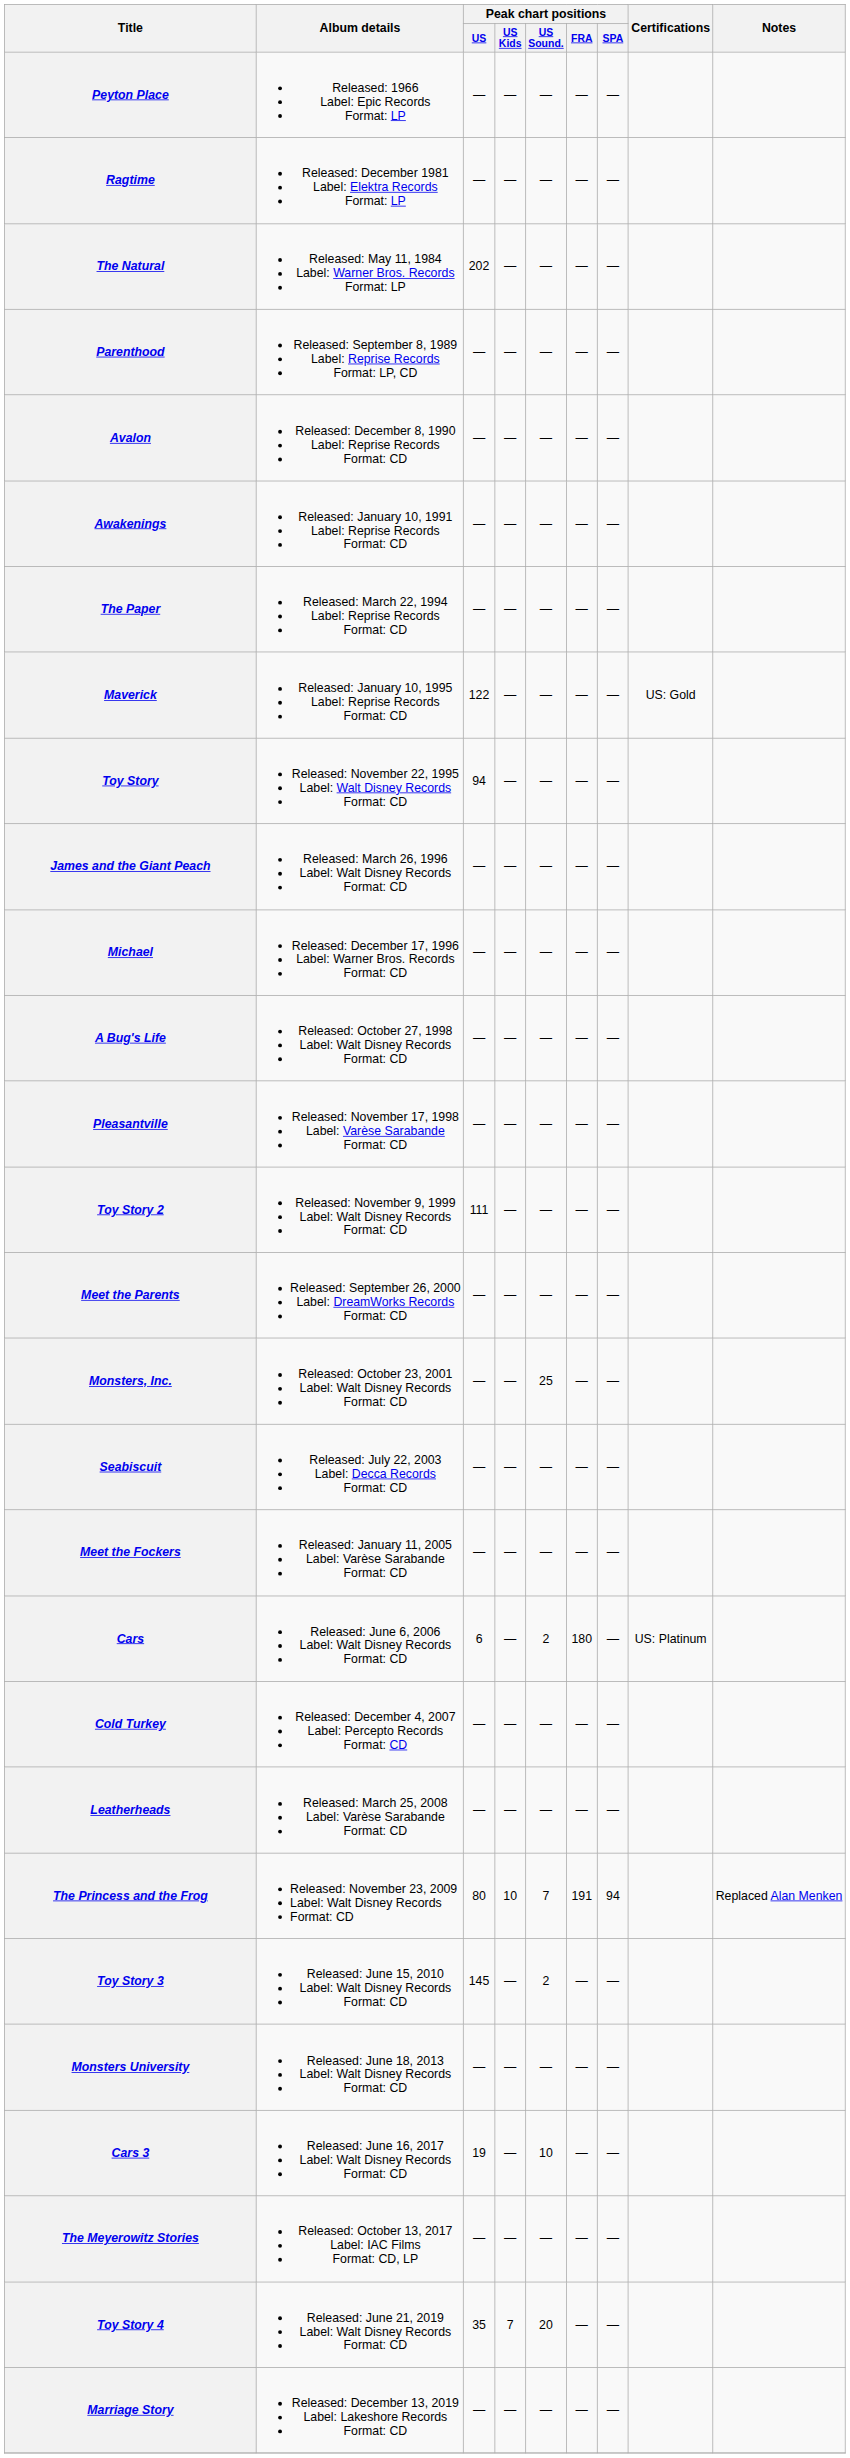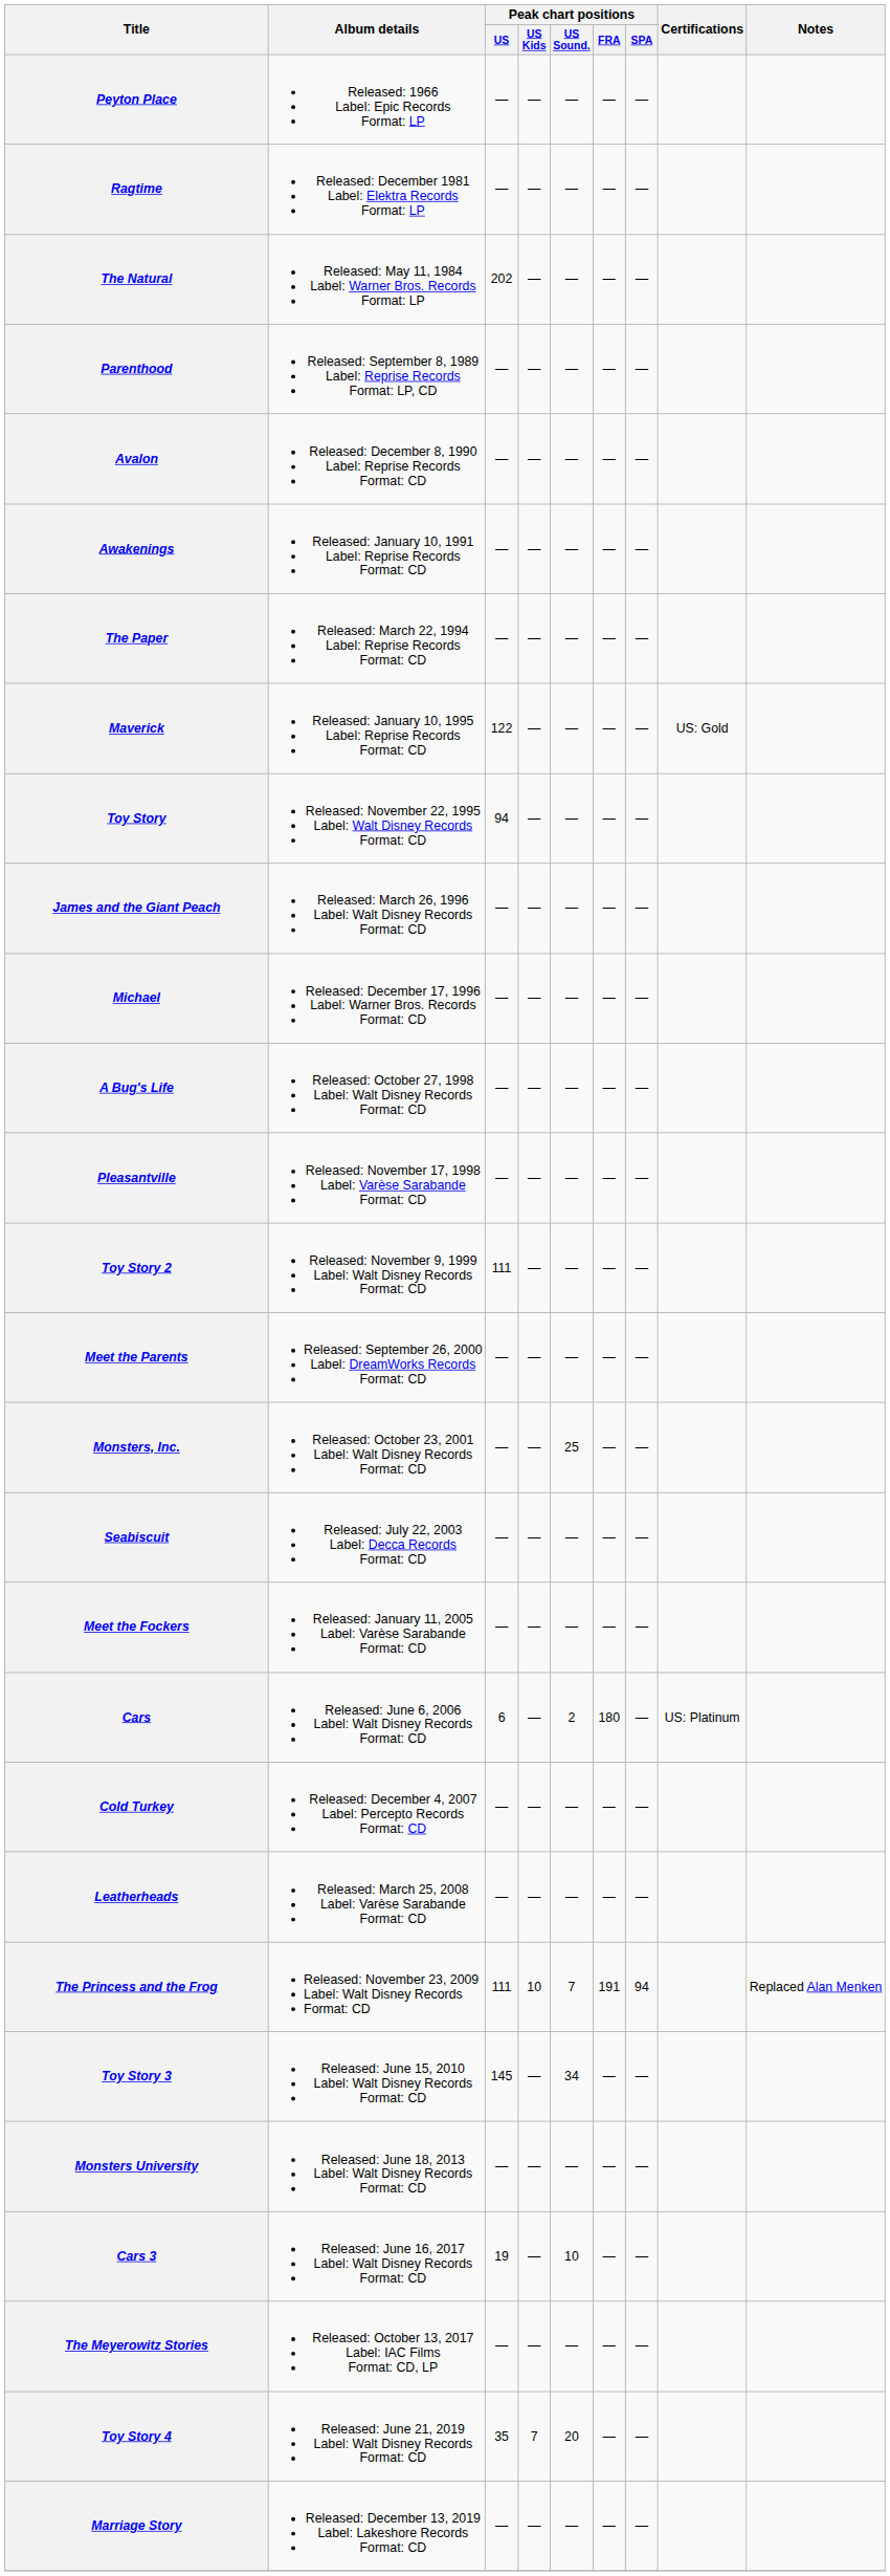 <table class="wikitable plainrowheaders" style="text-align:center;">
 <tr>
 <th rowspan="2" style="width:20em;">Title</th>
 <th rowspan="2">Album details</th>
 <th colspan="5">Peak chart positions</th>
 <th rowspan="2">Certifications</th>
 <th rowspan="2">Notes</th>
 </tr>
 <tr>
 <th scope="col" style="width:2.5em;font-size:85%"><a href='#'>US</a><br></th>
 <th scope="col" style="width:2.5em;font-size:85%"><a href='#'>US Kids</a><br></th>
 <th scope="col" style="width:2.5em;font-size:85%"><a href='#'>US Sound.</a><br></th>
 <th scope="col" style="width:2.5em;font-size:85%"><a href='#'>FRA</a><br></th>
 <th scope="col" style="width:2.5em;font-size:85%"><a href='#'>SPA</a><br></th>
 </tr>
 <tr>
 <th scope="row"><em><a href='#'>Peyton Place</a></em></th>
 <td><br><ul><li>Released: 1966</li><li>Label: Epic Records</li><li>Format: <a href='#'>LP</a></li></ul></td>
 <td>—</td>
 <td>—</td>
 <td>—</td>
 <td>—</td>
 <td>—</td>
 <td></td>
 <td></td>
 </tr>
 <tr>
 <th scope="row"><em><a href='#'>Ragtime</a></em></th>
 <td><br><ul><li>Released: December 1981</li><li>Label: <a href='#'>Elektra Records</a></li><li>Format: <a href='#'>LP</a></li></ul></td>
 <td>—</td>
 <td>—</td>
 <td>—</td>
 <td>—</td>
 <td>—</td>
 <td></td>
 <td></td>
 </tr>
 <tr>
 <th scope="row"><em><a href='#'>The Natural</a></em></th>
 <td><br><ul><li>Released: May 11, 1984</li><li>Label: <a href='#'>Warner Bros. Records</a></li><li>Format: LP</li></ul></td>
 <td>202</td>
 <td>—</td>
 <td>—</td>
 <td>—</td>
 <td>—</td>
 <td></td>
 <td></td>
 </tr>
 <tr>
 <th scope="row"><em><a href='#'>Parenthood</a></em></th>
 <td><br><ul><li>Released: September 8, 1989</li><li>Label: <a href='#'>Reprise Records</a></li><li>Format: LP, CD</li></ul></td>
 <td>—</td>
 <td>—</td>
 <td>—</td>
 <td>—</td>
 <td>—</td>
 <td></td>
 <td></td>
 </tr>
 <tr>
 <th scope="row"><em><a href='#'>Avalon</a></em></th>
 <td><br><ul><li>Released: December 8, 1990</li><li>Label: Reprise Records</li><li>Format: CD</li></ul></td>
 <td>—</td>
 <td>—</td>
 <td>—</td>
 <td>—</td>
 <td>—</td>
 <td></td>
 <td></td>
 </tr>
 <tr>
 <th scope="row"><em><a href='#'>Awakenings</a></em></th>
 <td><br><ul><li>Released: January 10, 1991</li><li>Label: Reprise Records</li><li>Format: CD</li></ul></td>
 <td>—</td>
 <td>—</td>
 <td>—</td>
 <td>—</td>
 <td>—</td>
 <td></td>
 <td></td>
 </tr>
 <tr>
 <th scope="row"><em><a href='#'>The Paper</a></em></th>
 <td><br><ul><li>Released: March 22, 1994</li><li>Label: Reprise Records</li><li>Format: CD</li></ul></td>
 <td>—</td>
 <td>—</td>
 <td>—</td>
 <td>—</td>
 <td>—</td>
 <td></td>
 <td></td>
 </tr>
 <tr>
 <th scope="row"><em><a href='#'>Maverick</a></em></th>
 <td><br><ul><li>Released: January 10, 1995</li><li>Label: Reprise Records</li><li>Format: CD</li></ul></td>
 <td>122</td>
 <td>—</td>
 <td>—</td>
 <td>—</td>
 <td>—</td>
 <td>US: Gold</td>
 <td></td>
 </tr>
 <tr>
 <th scope="row"><em><a href='#'>Toy Story</a></em></th>
 <td><br><ul><li>Released: November 22, 1995</li><li>Label: <a href='#'>Walt Disney Records</a></li><li>Format: CD</li></ul></td>
 <td>94</td>
 <td>—</td>
 <td>—</td>
 <td>—</td>
 <td>—</td>
 <td></td>
 <td></td>
 </tr>
 <tr>
 <th scope="row"><em><a href='#'>James and the Giant Peach</a></em></th>
 <td><br><ul><li>Released: March 26, 1996</li><li>Label: Walt Disney Records</li><li>Format: CD</li></ul></td>
 <td>—</td>
 <td>—</td>
 <td>—</td>
 <td>—</td>
 <td>—</td>
 <td></td>
 <td></td>
 </tr>
 <tr>
 <th scope="row"><em><a href='#'>Michael</a></em></th>
 <td><br><ul><li>Released: December 17, 1996</li><li>Label: Warner Bros. Records</li><li>Format: CD</li></ul></td>
 <td>—</td>
 <td>—</td>
 <td>—</td>
 <td>—</td>
 <td>—</td>
 <td></td>
 <td></td>
 </tr>
 <tr>
 <th scope="row"><em><a href='#'>A Bug's Life</a></em></th>
 <td><br><ul><li>Released: October 27, 1998</li><li>Label: Walt Disney Records</li><li>Format: CD</li></ul></td>
 <td>—</td>
 <td>—</td>
 <td>—</td>
 <td>—</td>
 <td>—</td>
 <td></td>
 <td></td>
 </tr>
 <tr>
 <th scope="row"><em><a href='#'>Pleasantville</a></em></th>
 <td><br><ul><li>Released: November 17, 1998</li><li>Label: <a href='#'>Varèse Sarabande</a></li><li>Format: CD</li></ul></td>
 <td>—</td>
 <td>—</td>
 <td>—</td>
 <td>—</td>
 <td>—</td>
 <td></td>
 <td></td>
 </tr>
 <tr>
 <th scope="row"><em><a href='#'>Toy Story 2</a></em></th>
 <td><br><ul><li>Released: November 9, 1999</li><li>Label: Walt Disney Records</li><li>Format: CD</li></ul></td>
 <td>111</td>
 <td>—</td>
 <td>—</td>
 <td>—</td>
 <td>—</td>
 <td></td>
 <td></td>
 </tr>
 <tr>
 <th scope="row"><em><a href='#'>Meet the Parents</a></em></th>
 <td><br><ul><li>Released: September 26, 2000</li><li>Label: <a href='#'>DreamWorks Records</a></li><li>Format: CD</li></ul></td>
 <td>—</td>
 <td>—</td>
 <td>—</td>
 <td>—</td>
 <td>—</td>
 <td></td>
 <td></td>
 </tr>
 <tr>
 <th scope="row"><em><a href='#'>Monsters, Inc.</a></em></th>
 <td><br><ul><li>Released: October 23, 2001</li><li>Label: Walt Disney Records</li><li>Format: CD</li></ul></td>
 <td>—</td>
 <td>—</td>
 <td>25</td>
 <td>—</td>
 <td>—</td>
 <td></td>
 <td></td>
 </tr>
 <tr>
 <th scope="row"><em><a href='#'>Seabiscuit</a></em></th>
 <td><br><ul><li>Released: July 22, 2003</li><li>Label: <a href='#'>Decca Records</a></li><li>Format: CD</li></ul></td>
 <td>—</td>
 <td>—</td>
 <td>—</td>
 <td>—</td>
 <td>—</td>
 <td></td>
 <td></td>
 </tr>
 <tr>
 <th scope="row"><em><a href='#'>Meet the Fockers</a></em></th>
 <td><br><ul><li>Released: January 11, 2005</li><li>Label: Varèse Sarabande</li><li>Format: CD</li></ul></td>
 <td>—</td>
 <td>—</td>
 <td>—</td>
 <td>—</td>
 <td>—</td>
 <td></td>
 <td></td>
 </tr>
 <tr>
 <th scope="row"><em><a href='#'>Cars</a></em></th>
 <td><br><ul><li>Released: June 6, 2006</li><li>Label: Walt Disney Records</li><li>Format: CD</li></ul></td>
 <td>6</td>
 <td>—</td>
 <td>2</td>
 <td>180</td>
 <td>—</td>
 <td>US: Platinum</td>
 <td></td>
 </tr>
 <tr>
 <th scope="row"><em><a href='#'>Cold Turkey</a></em></th>
 <td><br><ul><li>Released: December 4, 2007</li><li>Label: Percepto Records</li><li>Format: <a href='#'>CD</a></li></ul></td>
 <td>—</td>
 <td>—</td>
 <td>—</td>
 <td>—</td>
 <td>—</td>
 <td></td>
 <td></td>
 </tr>
 <tr>
 <th scope="row"><em><a href='#'>Leatherheads</a></em></th>
 <td><br><ul><li>Released: March 25, 2008</li><li>Label: Varèse Sarabande</li><li>Format: CD</li></ul></td>
 <td>—</td>
 <td>—</td>
 <td>—</td>
 <td>—</td>
 <td>—</td>
 <td></td>
 <td></td>
 </tr>
 <tr>
 <th scope="row"><em><a href='#'>The Princess and the Frog</a></em></th>
 <td align="left"><br><ul><li>Released: November 23, 2009</li><li>Label: Walt Disney Records</li><li>Format: CD</li></ul></td>
-<td>80</td>
+<td>111</td>
 <td>10</td>
 <td>7</td>
 <td>191</td>
 <td>94</td>
 <td></td>
 <td>Replaced <a href='#'>Alan Menken</a></td>
 </tr>
 <tr>
 <th scope="row"><em><a href='#'>Toy Story 3</a></em></th>
 <td><br><ul><li>Released: June 15, 2010</li><li>Label: Walt Disney Records</li><li>Format: CD</li></ul></td>
 <td>145</td>
 <td>—</td>
-<td>2</td>
+<td>34</td>
 <td>—</td>
 <td>—</td>
 <td></td>
 <td></td>
 </tr>
 <tr>
 <th scope="row"><em><a href='#'>Monsters University</a></em></th>
 <td><br><ul><li>Released: June 18, 2013</li><li>Label: Walt Disney Records</li><li>Format: CD</li></ul></td>
 <td>—</td>
 <td>—</td>
 <td>—</td>
 <td>—</td>
 <td>—</td>
 <td></td>
 <td></td>
 </tr>
 <tr>
 <th scope="row"><em><a href='#'>Cars 3</a></em></th>
 <td><br><ul><li>Released: June 16, 2017</li><li>Label: Walt Disney Records</li><li>Format: CD</li></ul></td>
 <td>19</td>
 <td>—</td>
 <td>10</td>
 <td>—</td>
 <td>—</td>
 <td></td>
 <td></td>
 </tr>
 <tr>
 <th scope="row"><em><a href='#'>The Meyerowitz Stories</a></em></th>
 <td><br><ul><li>Released: October 13, 2017</li><li>Label: IAC Films</li><li>Format: CD, LP</li></ul></td>
 <td>—</td>
 <td>—</td>
 <td>—</td>
 <td>—</td>
 <td>—</td>
 <td></td>
 <td></td>
 </tr>
 <tr>
 <th scope="row"><em><a href='#'>Toy Story 4</a></em></th>
 <td><br><ul><li>Released: June 21, 2019</li><li>Label: Walt Disney Records</li><li>Format: CD</li></ul></td>
 <td>35</td>
 <td>7</td>
 <td>20</td>
 <td>—</td>
 <td>—</td>
 <td></td>
 <td></td>
 </tr>
 <tr>
 <th scope="row"><em><a href='#'>Marriage Story</a></em></th>
 <td><br><ul><li>Released: December 13, 2019</li><li>Label: Lakeshore Records</li><li>Format: CD</li></ul></td>
 <td>—</td>
 <td>—</td>
 <td>—</td>
 <td>—</td>
 <td>—</td>
 <td></td>
 <td></td>
 </tr>
 <tr>
 </tr>
 </table>
